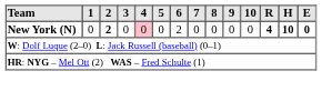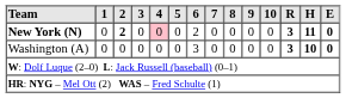 <table border=1 cellspacing=0 width=425 style="margin-left:3em;">
 <tr style="text-align:center; background-color:#e6e6e6;">
 <th align=left width=125>Team</th>
 <th width=25>1</th>
 <th width=25>2</th>
 <th width=25>3</th>
 <th width=25>4</th>
 <th width=25>5</th>
 <th width=25>6</th>
 <th width=25>7</th>
 <th width=25>8</th>
 <th width=25>9</th>
 <th width=25>10</th>
 <th width=25>R</th>
 <th width=25>H</th>
 <th width=25>E</th>
 </tr>
 <tr style="text-align:center;">
 <td align=left><strong>New York (N)</strong></td>
 <td>0</td>
 <td><strong>2</strong></td>
 <td>0</td>
 <td style="background: pink;">0</td>
 <td>0</td>
 <td>2</td>
 <td>0</td>
 <td>0</td>
 <td>0</td>
 <td>0</td>
-<td><strong>4</strong></td>
+<td><strong>3</strong></td>
+<td><strong>11</strong></td>
+<td><strong>0</strong></td>
+</tr>
+<tr style="text-align:center;">
+<td align=left>Washington (A)</td>
+<td>0</td>
+<td>0</td>
+<td>0</td>
+<td>0</td>
+<td>0</td>
+<td>3</td>
+<td>0</td>
+<td>0</td>
+<td>0</td>
+<td>0</td>
+<td><strong>3</strong></td>
 <td><strong>10</strong></td>
 <td><strong>0</strong></td>
 </tr>
 <tr style="text-align:left;">
 <td colspan=14><small><strong>W</strong>: <a href='#'>Dolf Luque</a> (2–0)  <strong>L</strong>: <a href='#'>Jack Russell (baseball)</a> (0–1)</small></td>
 </tr>
 <tr style="text-align:left;">
 <td colspan=14><small><strong>HR</strong>: <strong>NYG</strong> –  <a href='#'>Mel Ott</a> (2)   <strong>WAS</strong> – <a href='#'>Fred Schulte</a> (1) </small></td>
 </tr>
 </table>
